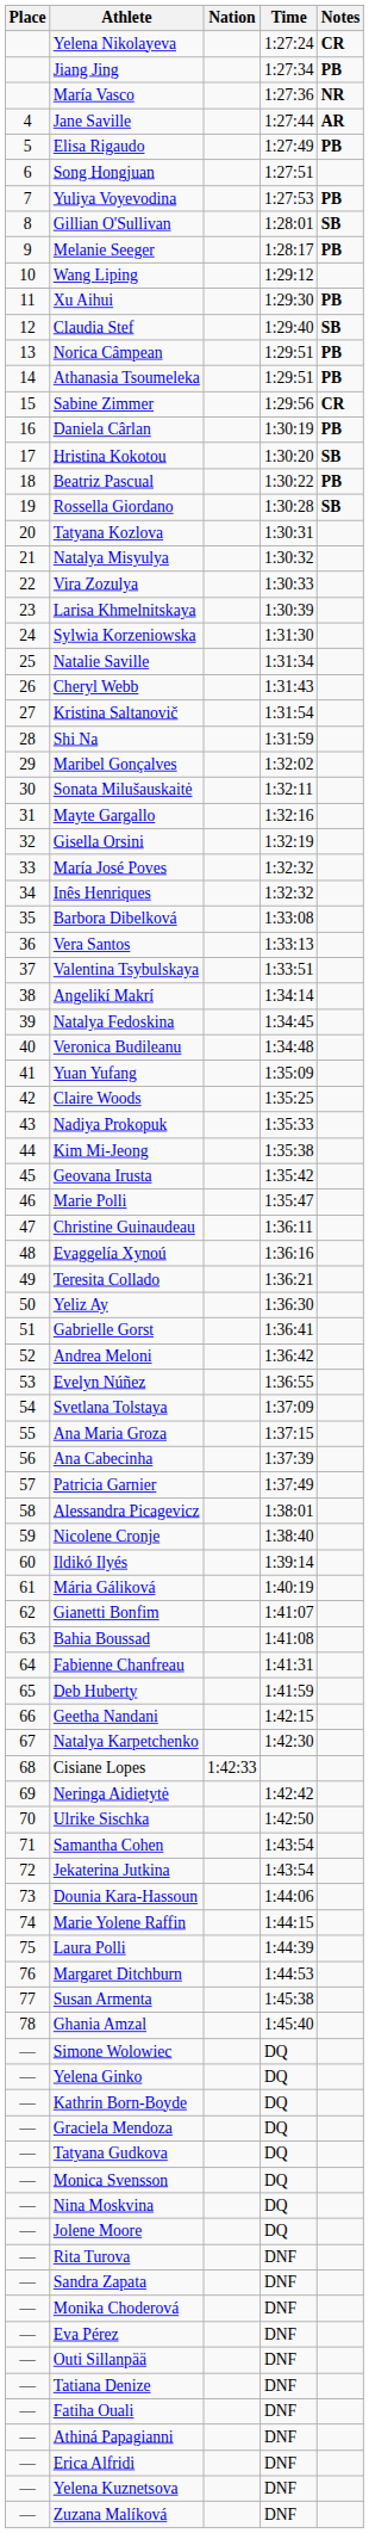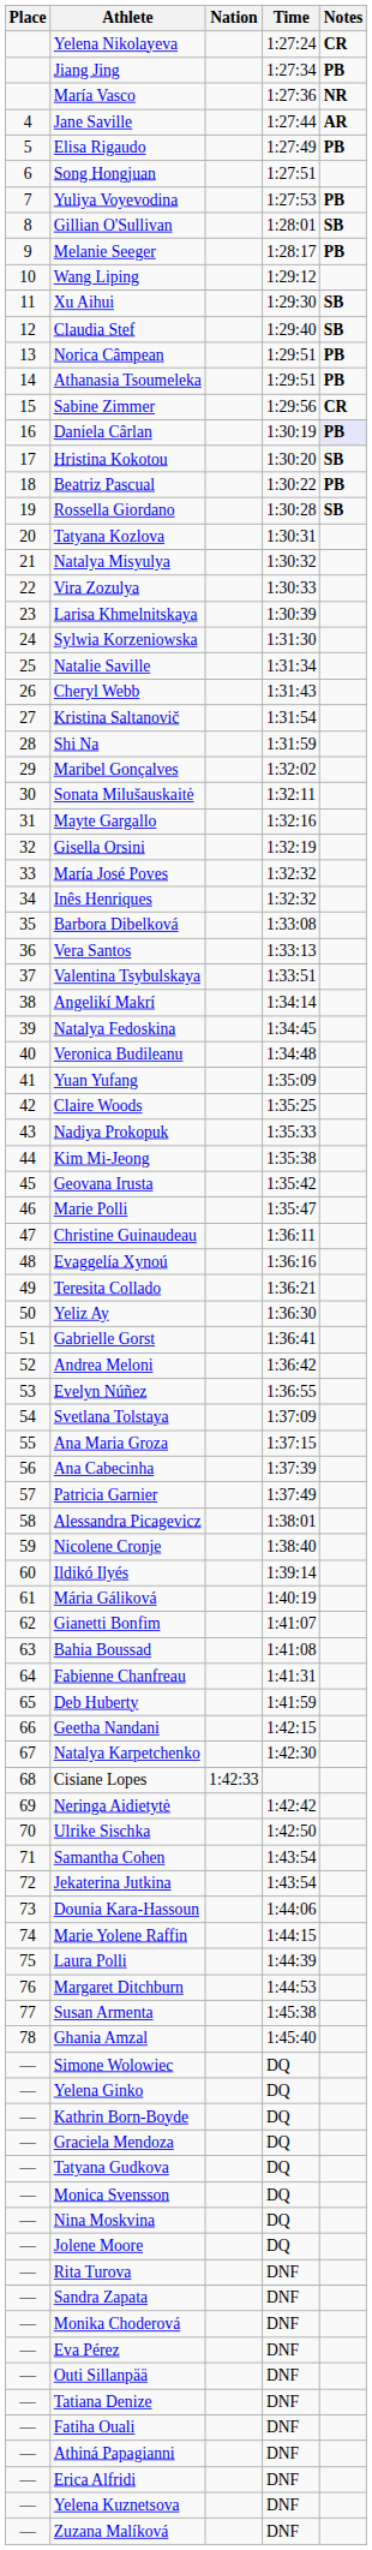 <table class=wikitable>
 <tr>
 <th>Place</th>
 <th>Athlete</th>
 <th>Nation</th>
 <th>Time</th>
 <th>Notes</th>
 </tr>
 <tr>
 <td align=center></td>
 <td><a href='#'>Yelena Nikolayeva</a></td>
 <td></td>
 <td>1:27:24</td>
 <td><strong>CR</strong></td>
 </tr>
 <tr>
 <td align=center></td>
 <td><a href='#'>Jiang Jing</a></td>
 <td></td>
 <td>1:27:34</td>
 <td><strong>PB</strong></td>
 </tr>
 <tr>
 <td align=center></td>
 <td><a href='#'>María Vasco</a></td>
 <td></td>
 <td>1:27:36</td>
 <td><strong>NR</strong></td>
 </tr>
 <tr>
 <td align=center>4</td>
 <td><a href='#'>Jane Saville</a></td>
 <td></td>
 <td>1:27:44</td>
 <td><strong>AR</strong></td>
 </tr>
 <tr>
 <td align=center>5</td>
 <td><a href='#'>Elisa Rigaudo</a></td>
 <td></td>
 <td>1:27:49</td>
 <td><strong>PB</strong></td>
 </tr>
 <tr>
 <td align=center>6</td>
 <td><a href='#'>Song Hongjuan</a></td>
 <td></td>
 <td>1:27:51</td>
 <td> </td>
 </tr>
 <tr>
 <td align=center>7</td>
 <td><a href='#'>Yuliya Voyevodina</a></td>
 <td></td>
 <td>1:27:53</td>
 <td><strong>PB</strong></td>
 </tr>
 <tr>
 <td align=center>8</td>
 <td><a href='#'>Gillian O'Sullivan</a></td>
 <td></td>
 <td>1:28:01</td>
 <td><strong>SB</strong></td>
 </tr>
 <tr>
 <td align=center>9</td>
 <td><a href='#'>Melanie Seeger</a></td>
 <td></td>
 <td>1:28:17</td>
 <td><strong>PB</strong></td>
 </tr>
 <tr>
 <td align=center>10</td>
 <td><a href='#'>Wang Liping</a></td>
 <td></td>
 <td>1:29:12</td>
 <td> </td>
 </tr>
 <tr>
 <td align=center>11</td>
 <td><a href='#'>Xu Aihui</a></td>
 <td></td>
 <td>1:29:30</td>
-<td><strong>PB</strong></td>
+<td><strong>SB</strong></td>
 </tr>
 <tr>
 <td align=center>12</td>
 <td><a href='#'>Claudia Stef</a></td>
 <td></td>
 <td>1:29:40</td>
 <td><strong>SB</strong></td>
 </tr>
 <tr>
 <td align=center>13</td>
 <td><a href='#'>Norica Câmpean</a></td>
 <td></td>
 <td>1:29:51</td>
 <td><strong>PB</strong></td>
 </tr>
 <tr>
 <td align=center>14</td>
 <td><a href='#'>Athanasia Tsoumeleka</a></td>
 <td></td>
 <td>1:29:51</td>
 <td><strong>PB</strong></td>
 </tr>
 <tr>
 <td align=center>15</td>
 <td><a href='#'>Sabine Zimmer</a></td>
 <td></td>
 <td>1:29:56</td>
 <td><strong>CR</strong></td>
 </tr>
 <tr>
 <td align=center>16</td>
 <td><a href='#'>Daniela Cârlan</a></td>
 <td></td>
 <td>1:30:19</td>
-<td><strong>PB</strong></td>
+<td style="background: lavender;"><strong>PB</strong></td>
 </tr>
 <tr>
 <td align=center>17</td>
 <td><a href='#'>Hristina Kokotou</a></td>
 <td></td>
 <td>1:30:20</td>
 <td><strong>SB</strong></td>
 </tr>
 <tr>
 <td align=center>18</td>
 <td><a href='#'>Beatriz Pascual</a></td>
 <td></td>
 <td>1:30:22</td>
 <td><strong>PB</strong></td>
 </tr>
 <tr>
 <td align=center>19</td>
 <td><a href='#'>Rossella Giordano</a></td>
 <td></td>
 <td>1:30:28</td>
 <td><strong>SB</strong></td>
 </tr>
 <tr>
 <td align=center>20</td>
 <td><a href='#'>Tatyana Kozlova</a></td>
 <td></td>
 <td>1:30:31</td>
 <td> </td>
 </tr>
 <tr>
 <td align=center>21</td>
 <td><a href='#'>Natalya Misyulya</a></td>
 <td></td>
 <td>1:30:32</td>
 <td></td>
 </tr>
 <tr>
 <td align=center>22</td>
 <td><a href='#'>Vira Zozulya</a></td>
 <td></td>
 <td>1:30:33</td>
 <td></td>
 </tr>
 <tr>
 <td align=center>23</td>
 <td><a href='#'>Larisa Khmelnitskaya</a></td>
 <td></td>
 <td>1:30:39</td>
 <td></td>
 </tr>
 <tr>
 <td align=center>24</td>
 <td><a href='#'>Sylwia Korzeniowska</a></td>
 <td></td>
 <td>1:31:30</td>
 <td></td>
 </tr>
 <tr>
 <td align=center>25</td>
 <td><a href='#'>Natalie Saville</a></td>
 <td></td>
 <td>1:31:34</td>
 <td></td>
 </tr>
 <tr>
 <td align=center>26</td>
 <td><a href='#'>Cheryl Webb</a></td>
 <td></td>
 <td>1:31:43</td>
 <td></td>
 </tr>
 <tr>
 <td align=center>27</td>
 <td><a href='#'>Kristina Saltanovič</a></td>
 <td></td>
 <td>1:31:54</td>
 <td></td>
 </tr>
 <tr>
 <td align=center>28</td>
 <td><a href='#'>Shi Na</a></td>
 <td></td>
 <td>1:31:59</td>
 <td></td>
 </tr>
 <tr>
 <td align=center>29</td>
 <td><a href='#'>Maribel Gonçalves</a></td>
 <td></td>
 <td>1:32:02</td>
 <td></td>
 </tr>
 <tr>
 <td align=center>30</td>
 <td><a href='#'>Sonata Milušauskaitė</a></td>
 <td></td>
 <td>1:32:11</td>
 <td></td>
 </tr>
 <tr>
 <td align=center>31</td>
 <td><a href='#'>Mayte Gargallo</a></td>
 <td></td>
 <td>1:32:16</td>
 <td></td>
 </tr>
 <tr>
 <td align=center>32</td>
 <td><a href='#'>Gisella Orsini</a></td>
 <td></td>
 <td>1:32:19</td>
 <td></td>
 </tr>
 <tr>
 <td align=center>33</td>
 <td><a href='#'>María José Poves</a></td>
 <td></td>
 <td>1:32:32</td>
 <td></td>
 </tr>
 <tr>
 <td align=center>34</td>
 <td><a href='#'>Inês Henriques</a></td>
 <td></td>
 <td>1:32:32</td>
 <td></td>
 </tr>
 <tr>
 <td align=center>35</td>
 <td><a href='#'>Barbora Dibelková</a></td>
 <td></td>
 <td>1:33:08</td>
 <td></td>
 </tr>
 <tr>
 <td align=center>36</td>
 <td><a href='#'>Vera Santos</a></td>
 <td></td>
 <td>1:33:13</td>
 <td></td>
 </tr>
 <tr>
 <td align=center>37</td>
 <td><a href='#'>Valentina Tsybulskaya</a></td>
 <td></td>
 <td>1:33:51</td>
 <td></td>
 </tr>
 <tr>
 <td align=center>38</td>
 <td><a href='#'>Angelikí Makrí</a></td>
 <td></td>
 <td>1:34:14</td>
 <td></td>
 </tr>
 <tr>
 <td align=center>39</td>
 <td><a href='#'>Natalya Fedoskina</a></td>
 <td></td>
 <td>1:34:45</td>
 <td></td>
 </tr>
 <tr>
 <td align=center>40</td>
 <td><a href='#'>Veronica Budileanu</a></td>
 <td></td>
 <td>1:34:48</td>
 <td></td>
 </tr>
 <tr>
 <td align=center>41</td>
 <td><a href='#'>Yuan Yufang</a></td>
 <td></td>
 <td>1:35:09</td>
 <td></td>
 </tr>
 <tr>
 <td align=center>42</td>
 <td><a href='#'>Claire Woods</a></td>
 <td></td>
 <td>1:35:25</td>
 <td></td>
 </tr>
 <tr>
 <td align=center>43</td>
 <td><a href='#'>Nadiya Prokopuk</a></td>
 <td></td>
 <td>1:35:33</td>
 <td></td>
 </tr>
 <tr>
 <td align=center>44</td>
 <td><a href='#'>Kim Mi-Jeong</a></td>
 <td></td>
 <td>1:35:38</td>
 <td></td>
 </tr>
 <tr>
 <td align=center>45</td>
 <td><a href='#'>Geovana Irusta</a></td>
 <td></td>
 <td>1:35:42</td>
 <td></td>
 </tr>
 <tr>
 <td align=center>46</td>
 <td><a href='#'>Marie Polli</a></td>
 <td></td>
 <td>1:35:47</td>
 <td></td>
 </tr>
 <tr>
 <td align=center>47</td>
 <td><a href='#'>Christine Guinaudeau</a></td>
 <td></td>
 <td>1:36:11</td>
 <td></td>
 </tr>
 <tr>
 <td align=center>48</td>
 <td><a href='#'>Evaggelía Xynoú</a></td>
 <td></td>
 <td>1:36:16</td>
 <td></td>
 </tr>
 <tr>
 <td align=center>49</td>
 <td><a href='#'>Teresita Collado</a></td>
 <td></td>
 <td>1:36:21</td>
 <td></td>
 </tr>
 <tr>
 <td align=center>50</td>
 <td><a href='#'>Yeliz Ay</a></td>
 <td></td>
 <td>1:36:30</td>
 <td></td>
 </tr>
 <tr>
 <td align=center>51</td>
 <td><a href='#'>Gabrielle Gorst</a></td>
 <td></td>
 <td>1:36:41</td>
 <td></td>
 </tr>
 <tr>
 <td align=center>52</td>
 <td><a href='#'>Andrea Meloni</a></td>
 <td></td>
 <td>1:36:42</td>
 <td></td>
 </tr>
 <tr>
 <td align=center>53</td>
 <td><a href='#'>Evelyn Núñez</a></td>
 <td></td>
 <td>1:36:55</td>
 <td></td>
 </tr>
 <tr>
 <td align=center>54</td>
 <td><a href='#'>Svetlana Tolstaya</a></td>
 <td></td>
 <td>1:37:09</td>
 <td></td>
 </tr>
 <tr>
 <td align=center>55</td>
 <td><a href='#'>Ana Maria Groza</a></td>
 <td></td>
 <td>1:37:15</td>
 <td></td>
 </tr>
 <tr>
 <td align=center>56</td>
 <td><a href='#'>Ana Cabecinha</a></td>
 <td></td>
 <td>1:37:39</td>
 <td></td>
 </tr>
 <tr>
 <td align=center>57</td>
 <td><a href='#'>Patricia Garnier</a></td>
 <td></td>
 <td>1:37:49</td>
 <td></td>
 </tr>
 <tr>
 <td align=center>58</td>
 <td><a href='#'>Alessandra Picagevicz</a></td>
 <td></td>
 <td>1:38:01</td>
 <td></td>
 </tr>
 <tr>
 <td align=center>59</td>
 <td><a href='#'>Nicolene Cronje</a></td>
 <td></td>
 <td>1:38:40</td>
 <td></td>
 </tr>
 <tr>
 <td align=center>60</td>
 <td><a href='#'>Ildikó Ilyés</a></td>
 <td></td>
 <td>1:39:14</td>
 <td></td>
 </tr>
 <tr>
 <td align=center>61</td>
 <td><a href='#'>Mária Gáliková</a></td>
 <td></td>
 <td>1:40:19</td>
 <td></td>
 </tr>
 <tr>
 <td align=center>62</td>
 <td><a href='#'>Gianetti Bonfim</a></td>
 <td></td>
 <td>1:41:07</td>
 <td></td>
 </tr>
 <tr>
 <td align=center>63</td>
 <td><a href='#'>Bahia Boussad</a></td>
 <td></td>
 <td>1:41:08</td>
 <td></td>
 </tr>
 <tr>
 <td align=center>64</td>
 <td><a href='#'>Fabienne Chanfreau</a></td>
 <td></td>
 <td>1:41:31</td>
 <td></td>
 </tr>
 <tr>
 <td align=center>65</td>
 <td><a href='#'>Deb Huberty</a></td>
 <td></td>
 <td>1:41:59</td>
 <td></td>
 </tr>
 <tr>
 <td align=center>66</td>
 <td><a href='#'>Geetha Nandani</a></td>
 <td></td>
 <td>1:42:15</td>
 <td></td>
 </tr>
 <tr>
 <td align=center>67</td>
 <td><a href='#'>Natalya Karpetchenko</a></td>
 <td></td>
 <td>1:42:30</td>
 <td></td>
 </tr>
 <tr>
 <td align=center>68</td>
 <td>Cisiane Lopes </td>
 <td>1:42:33</td>
 <td></td>
 </tr>
 <tr>
 <td align=center>69</td>
 <td><a href='#'>Neringa Aidietytė</a></td>
 <td></td>
 <td>1:42:42</td>
 <td></td>
 </tr>
 <tr>
 <td align=center>70</td>
 <td><a href='#'>Ulrike Sischka</a></td>
 <td></td>
 <td>1:42:50</td>
 <td></td>
 </tr>
 <tr>
 <td align=center>71</td>
 <td><a href='#'>Samantha Cohen</a></td>
 <td></td>
 <td>1:43:54</td>
 <td></td>
 </tr>
 <tr>
 <td align=center>72</td>
 <td><a href='#'>Jekaterina Jutkina</a></td>
 <td></td>
 <td>1:43:54</td>
 <td></td>
 </tr>
 <tr>
 <td align=center>73</td>
 <td><a href='#'>Dounia Kara-Hassoun</a></td>
 <td></td>
 <td>1:44:06</td>
 <td></td>
 </tr>
 <tr>
 <td align=center>74</td>
 <td><a href='#'>Marie Yolene Raffin</a></td>
 <td></td>
 <td>1:44:15</td>
 <td></td>
 </tr>
 <tr>
 <td align=center>75</td>
 <td><a href='#'>Laura Polli</a></td>
 <td></td>
 <td>1:44:39</td>
 <td></td>
 </tr>
 <tr>
 <td align=center>76</td>
 <td><a href='#'>Margaret Ditchburn</a></td>
 <td></td>
 <td>1:44:53</td>
 <td></td>
 </tr>
 <tr>
 <td align=center>77</td>
 <td><a href='#'>Susan Armenta</a></td>
 <td></td>
 <td>1:45:38</td>
 <td></td>
 </tr>
 <tr>
 <td align=center>78</td>
 <td><a href='#'>Ghania Amzal</a></td>
 <td></td>
 <td>1:45:40</td>
 <td></td>
 </tr>
 <tr>
 <td align=center>—</td>
 <td><a href='#'>Simone Wolowiec</a></td>
 <td></td>
 <td>DQ</td>
 <td></td>
 </tr>
 <tr>
 <td align=center>—</td>
 <td><a href='#'>Yelena Ginko</a></td>
 <td></td>
 <td>DQ</td>
 <td></td>
 </tr>
 <tr>
 <td align=center>—</td>
 <td><a href='#'>Kathrin Born-Boyde</a></td>
 <td></td>
 <td>DQ</td>
 <td></td>
 </tr>
 <tr>
 <td align=center>—</td>
 <td><a href='#'>Graciela Mendoza</a></td>
 <td></td>
 <td>DQ</td>
 <td></td>
 </tr>
 <tr>
 <td align=center>—</td>
 <td><a href='#'>Tatyana Gudkova</a></td>
 <td></td>
 <td>DQ</td>
 <td></td>
 </tr>
 <tr>
 <td align=center>—</td>
 <td><a href='#'>Monica Svensson</a></td>
 <td></td>
 <td>DQ</td>
 <td></td>
 </tr>
 <tr>
 <td align=center>—</td>
 <td><a href='#'>Nina Moskvina</a></td>
 <td></td>
 <td>DQ</td>
 <td></td>
 </tr>
 <tr>
 <td align=center>—</td>
 <td><a href='#'>Jolene Moore</a></td>
 <td></td>
 <td>DQ</td>
 <td></td>
 </tr>
 <tr>
 <td align=center>—</td>
 <td><a href='#'>Rita Turova</a></td>
 <td></td>
 <td>DNF</td>
 <td></td>
 </tr>
 <tr>
 <td align=center>—</td>
 <td><a href='#'>Sandra Zapata</a></td>
 <td></td>
 <td>DNF</td>
 <td></td>
 </tr>
 <tr>
 <td align=center>—</td>
 <td><a href='#'>Monika Choderová</a></td>
 <td></td>
 <td>DNF</td>
 <td></td>
 </tr>
 <tr>
 <td align=center>—</td>
 <td><a href='#'>Eva Pérez</a></td>
 <td></td>
 <td>DNF</td>
 <td></td>
 </tr>
 <tr>
 <td align=center>—</td>
 <td><a href='#'>Outi Sillanpää</a></td>
 <td></td>
 <td>DNF</td>
 <td></td>
 </tr>
 <tr>
 <td align=center>—</td>
 <td><a href='#'>Tatiana Denize</a></td>
 <td></td>
 <td>DNF</td>
 <td></td>
 </tr>
 <tr>
 <td align=center>—</td>
 <td><a href='#'>Fatiha Ouali</a></td>
 <td></td>
 <td>DNF</td>
 <td></td>
 </tr>
 <tr>
 <td align=center>—</td>
 <td><a href='#'>Athiná Papagianni</a></td>
 <td></td>
 <td>DNF</td>
 <td></td>
 </tr>
 <tr>
 <td align=center>—</td>
 <td><a href='#'>Erica Alfridi</a></td>
 <td></td>
 <td>DNF</td>
 <td></td>
 </tr>
 <tr>
 <td align=center>—</td>
 <td><a href='#'>Yelena Kuznetsova</a></td>
 <td></td>
 <td>DNF</td>
 <td></td>
 </tr>
 <tr>
 <td align=center>—</td>
 <td><a href='#'>Zuzana Malíková</a></td>
 <td></td>
 <td>DNF</td>
 <td></td>
 </tr>
 </table>
